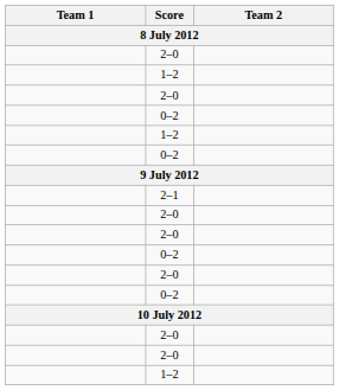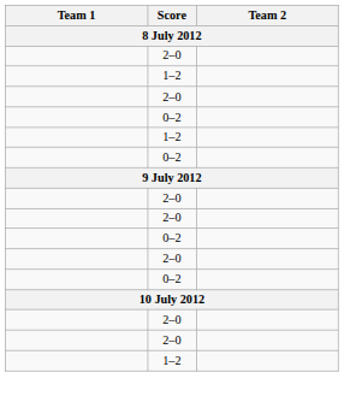 <table class="wikitable" style="text-align: center; font-size:90% ">
 <tr>
 <th align="right" width="160">Team 1</th>
 <th width="50">Score</th>
 <th align="left" width="160">Team 2</th>
 </tr>
 <tr>
 <th colspan=3>8 July 2012</th>
 </tr>
 <tr>
 <td align=right><strong></strong></td>
 <td align=center>2–0</td>
 <td align=left></td>
 </tr>
 <tr>
 <td align=right></td>
 <td align=center>1–2</td>
 <td align=left><strong></strong></td>
 </tr>
 <tr>
 <td align=right><strong></strong></td>
 <td align=center>2–0</td>
 <td align=left></td>
 </tr>
 <tr>
 <td align=right></td>
 <td align=center>0–2</td>
 <td align=left><strong></strong></td>
 </tr>
 <tr>
 <td align=right></td>
 <td align=center>1–2</td>
 <td align=left><strong></strong></td>
 </tr>
 <tr>
 <td align=right></td>
 <td align=center>0–2</td>
 <td align=left><strong></strong></td>
 </tr>
 <tr>
 <th colspan=3>9 July 2012</th>
-</tr>
-<tr>
-<td align=right><strong></strong></td>
-<td align=center>2–1</td>
-<td align=left></td>
 </tr>
 <tr>
 <td align=right><strong></strong></td>
 <td align=center>2–0</td>
 <td align=left></td>
 </tr>
 <tr>
 <td align=right><strong></strong></td>
 <td align=center>2–0</td>
 <td align=left></td>
 </tr>
 <tr>
 <td align=right></td>
 <td align=center>0–2</td>
 <td align=left><strong></strong></td>
 </tr>
 <tr>
 <td align=right><strong></strong></td>
 <td align=center>2–0</td>
 <td align=left></td>
 </tr>
 <tr>
 <td align=right></td>
 <td align=center>0–2</td>
 <td align=left><strong></strong></td>
 </tr>
 <tr>
 <th colspan=3>10 July 2012</th>
 </tr>
 <tr>
 <td align=right><strong></strong></td>
 <td align=center>2–0</td>
 <td align=left></td>
 </tr>
 <tr>
 <td align=right><strong></strong></td>
 <td align=center>2–0</td>
 <td align=left></td>
 </tr>
 <tr>
 <td align=right></td>
 <td align=center>1–2</td>
 <td align=left><strong></strong></td>
 </tr>
 </table>
